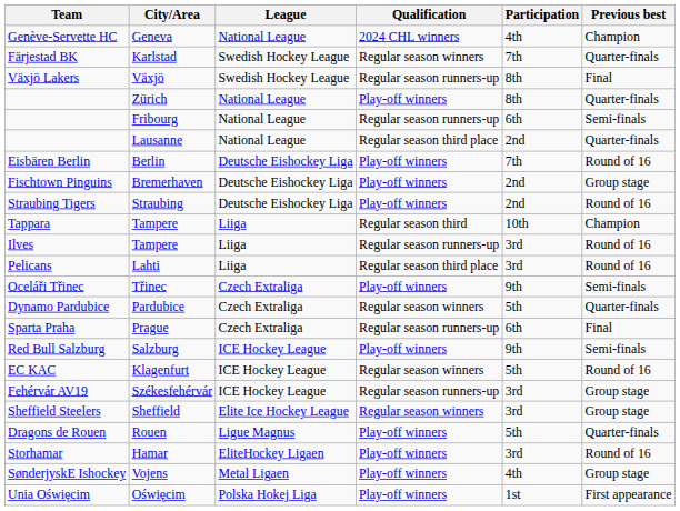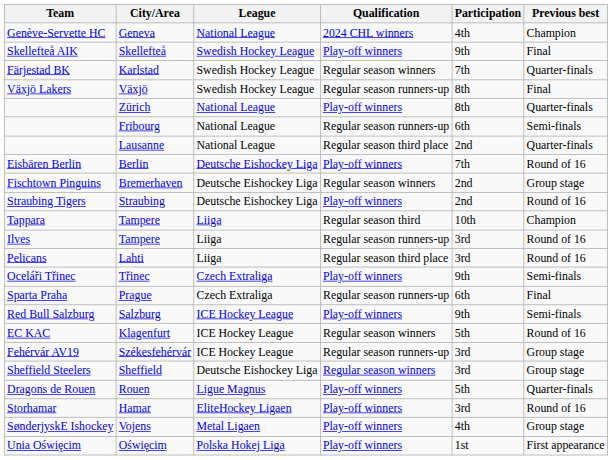 <table class="wikitable sortable" style="text-align:left">
 <tr>
 <th>Team</th>
 <th>City/Area</th>
 <th>League</th>
 <th>Qualification</th>
 <th>Participation</th>
 <th>Previous best</th>
 </tr>
 <tr>
 <td> <a href='#'>Genève-Servette HC</a></td>
 <td><a href='#'>Geneva</a></td>
 <td><a href='#'>National League</a></td>
 <td><a href='#'>2024 CHL winners</a></td>
 <td>4th</td>
 <td data-sort-value="1">Champion</td>
+</tr>
+<tr>
+<td> <a href='#'>Skellefteå AIK</a></td>
+<td><a href='#'>Skellefteå</a></td>
+<td><a href='#'>Swedish Hockey League</a></td>
+<td><a href='#'>Play-off winners</a></td>
+<td>9th</td>
+<td data-sort-value="2">Final</td>
 </tr>
 <tr>
 <td> <a href='#'>Färjestad BK</a></td>
 <td><a href='#'>Karlstad</a></td>
 <td>Swedish Hockey League</td>
 <td>Regular season winners</td>
 <td>7th</td>
 <td data-sort-value="4">Quarter-finals</td>
 </tr>
 <tr>
 <td> <a href='#'>Växjö Lakers</a></td>
 <td><a href='#'>Växjö</a></td>
 <td>Swedish Hockey League</td>
 <td>Regular season runners-up</td>
 <td>8th</td>
 <td data-sort-value="2">Final</td>
 </tr>
 <tr>
 <td></td>
 <td><a href='#'>Zürich</a></td>
 <td><a href='#'>National League</a></td>
 <td><a href='#'>Play-off winners</a></td>
 <td>8th</td>
 <td data-sort-value="4">Quarter-finals</td>
 </tr>
 <tr>
 <td></td>
 <td><a href='#'>Fribourg</a></td>
 <td>National League</td>
 <td>Regular season runners-up</td>
 <td>6th</td>
 <td data-sort-value="3">Semi-finals</td>
 </tr>
 <tr>
 <td></td>
 <td><a href='#'>Lausanne</a></td>
 <td>National League</td>
 <td>Regular season third place</td>
 <td>2nd</td>
 <td data-sort-value="4">Quarter-finals</td>
 </tr>
 <tr>
 <td> <a href='#'>Eisbären Berlin</a></td>
 <td><a href='#'>Berlin</a></td>
 <td><a href='#'>Deutsche Eishockey Liga</a></td>
 <td><a href='#'>Play-off winners</a></td>
 <td>7th</td>
 <td data-sort-value="5">Round of 16</td>
 </tr>
 <tr>
 <td> <a href='#'>Fischtown Pinguins</a></td>
 <td><a href='#'>Bremerhaven</a></td>
 <td>Deutsche Eishockey Liga</td>
-<td><a href='#'>Play-off winners</a></td>
+<td>Regular season winners</td>
 <td>2nd</td>
 <td data-sort-value="7">Group stage</td>
 </tr>
 <tr>
 <td> <a href='#'>Straubing Tigers</a></td>
 <td><a href='#'>Straubing</a></td>
 <td>Deutsche Eishockey Liga</td>
 <td><a href='#'>Play-off winners</a></td>
 <td>2nd</td>
 <td data-sort-value="5">Round of 16</td>
 </tr>
 <tr>
 <td> <a href='#'>Tappara</a></td>
 <td><a href='#'>Tampere</a></td>
 <td><a href='#'>Liiga</a></td>
 <td>Regular season third</td>
 <td>10th</td>
 <td data-sort-value="1">Champion</td>
 </tr>
 <tr>
 <td> <a href='#'>Ilves</a></td>
 <td><a href='#'>Tampere</a></td>
 <td>Liiga</td>
 <td>Regular season runners-up</td>
 <td>3rd</td>
 <td data-sort-value="5">Round of 16</td>
 </tr>
 <tr>
 <td> <a href='#'>Pelicans</a></td>
 <td><a href='#'>Lahti</a></td>
 <td>Liiga</td>
 <td>Regular season third place</td>
 <td>3rd</td>
 <td data-sort-value="5">Round of 16</td>
 </tr>
 <tr>
 <td> <a href='#'>Oceláři Třinec</a></td>
 <td><a href='#'>Třinec</a></td>
 <td><a href='#'>Czech Extraliga</a></td>
 <td><a href='#'>Play-off winners</a></td>
 <td>9th</td>
 <td data-sort-value="3">Semi-finals</td>
 </tr>
 <tr>
-<td> <a href='#'>Dynamo Pardubice</a></td>
-<td><a href='#'>Pardubice</a></td>
-<td>Czech Extraliga</td>
-<td>Regular season winners</td>
-<td>5th</td>
-<td data-sort-value="4">Quarter-finals</td>
-</tr>
-<tr>
 <td> <a href='#'>Sparta Praha</a></td>
 <td><a href='#'>Prague</a></td>
 <td>Czech Extraliga</td>
 <td>Regular season runners-up</td>
 <td>6th</td>
 <td data-sort-value="2">Final</td>
 </tr>
 <tr>
 <td> <a href='#'>Red Bull Salzburg</a></td>
 <td><a href='#'>Salzburg</a></td>
 <td><a href='#'>ICE Hockey League</a></td>
 <td><a href='#'>Play-off winners</a></td>
 <td>9th</td>
 <td data-sort-value="3">Semi-finals</td>
 </tr>
 <tr>
 <td> <a href='#'>EC KAC</a></td>
 <td><a href='#'>Klagenfurt</a></td>
 <td>ICE Hockey League</td>
 <td>Regular season winners</td>
 <td>5th</td>
 <td data-sort-value="5">Round of 16</td>
 </tr>
 <tr>
 <td> <a href='#'>Fehérvár AV19</a></td>
 <td><a href='#'>Székesfehérvár</a></td>
 <td>ICE Hockey League</td>
 <td>Regular season runners-up</td>
 <td>3rd</td>
 <td data-sort-value="7">Group stage</td>
 </tr>
 <tr>
 <td> <a href='#'>Sheffield Steelers</a></td>
 <td><a href='#'>Sheffield</a></td>
-<td><a href='#'>Elite Ice Hockey League</a></td>
+<td>Deutsche Eishockey Liga</td>
 <td><a href='#'>Regular season winners</a></td>
 <td>3rd</td>
 <td data-sort-value="7">Group stage</td>
 </tr>
 <tr>
 <td> <a href='#'>Dragons de Rouen</a></td>
 <td><a href='#'>Rouen</a></td>
 <td><a href='#'>Ligue Magnus</a></td>
 <td><a href='#'>Play-off winners</a></td>
 <td>5th</td>
 <td data-sort-value="4">Quarter-finals</td>
 </tr>
 <tr>
 <td> <a href='#'>Storhamar</a></td>
 <td><a href='#'>Hamar</a></td>
 <td><a href='#'>EliteHockey Ligaen</a></td>
 <td><a href='#'>Play-off winners</a></td>
 <td>3rd</td>
 <td data-sort-value="5">Round of 16</td>
 </tr>
 <tr>
 <td> <a href='#'>SønderjyskE Ishockey</a></td>
 <td><a href='#'>Vojens</a></td>
 <td><a href='#'>Metal Ligaen</a></td>
 <td><a href='#'>Play-off winners</a></td>
 <td>4th</td>
 <td data-sort-value="7">Group stage</td>
 </tr>
 <tr>
 <td> <a href='#'>Unia Oświęcim</a></td>
 <td><a href='#'>Oświęcim</a></td>
 <td><a href='#'>Polska Hokej Liga</a></td>
 <td><a href='#'>Play-off winners</a></td>
 <td>1st</td>
 <td data-sort-value="9">First appearance</td>
 </tr>
 </table>
